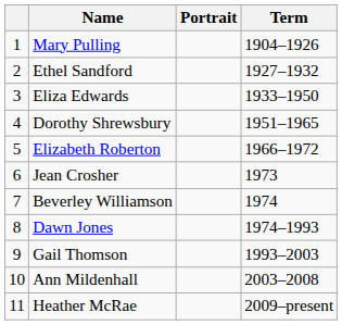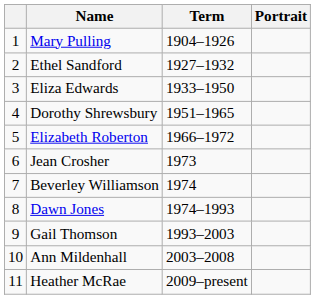 <table class="wikitable">
 <tr>
 <th></th>
 <th>Name</th>
+<th>Term</th>
 <th>Portrait</th>
-<th>Term</th>
 </tr>
 <tr>
 <td align=center>1</td>
 <td><a href='#'>Mary Pulling</a></td>
+<td>1904–1926</td>
 <td></td>
-<td>1904–1926</td>
 </tr>
 <tr>
 <td align=center>2</td>
 <td>Ethel Sandford</td>
+<td>1927–1932</td>
 <td></td>
-<td>1927–1932</td>
 </tr>
 <tr>
 <td align=center>3</td>
 <td>Eliza Edwards</td>
+<td>1933–1950</td>
 <td></td>
-<td>1933–1950</td>
 </tr>
 <tr>
 <td align=center>4</td>
 <td>Dorothy Shrewsbury</td>
+<td>1951–1965</td>
 <td></td>
-<td>1951–1965</td>
 </tr>
 <tr>
 <td align=center>5</td>
 <td><a href='#'>Elizabeth Roberton</a></td>
+<td>1966–1972</td>
 <td></td>
-<td>1966–1972</td>
 </tr>
 <tr>
 <td align=center>6</td>
 <td>Jean Crosher</td>
+<td>1973</td>
 <td></td>
-<td>1973</td>
 </tr>
 <tr>
 <td align=center>7</td>
 <td>Beverley Williamson</td>
+<td>1974</td>
 <td></td>
-<td>1974</td>
 </tr>
 <tr>
 <td align=center>8</td>
 <td><a href='#'>Dawn Jones</a></td>
+<td>1974–1993</td>
 <td></td>
-<td>1974–1993</td>
 </tr>
 <tr>
 <td align=center>9</td>
 <td>Gail Thomson</td>
+<td>1993–2003</td>
 <td></td>
-<td>1993–2003</td>
 </tr>
 <tr>
 <td align=center>10</td>
 <td>Ann Mildenhall</td>
+<td>2003–2008</td>
 <td></td>
-<td>2003–2008</td>
 </tr>
 <tr>
 <td align=center>11</td>
 <td>Heather McRae</td>
+<td>2009–present</td>
 <td></td>
-<td>2009–present</td>
 </tr>
 </table>
